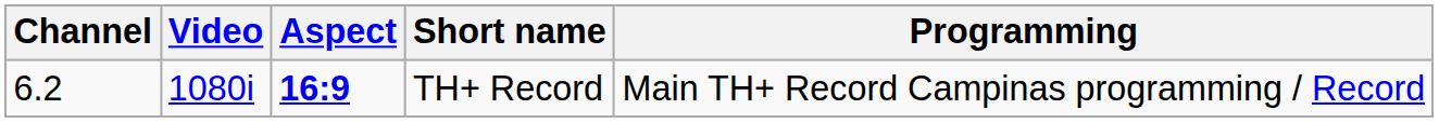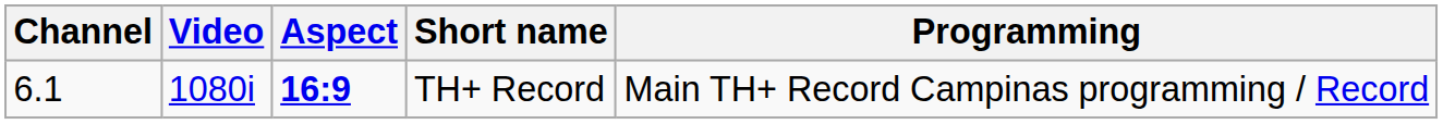 <table class="wikitable">
 <tr>
 <th>Channel</th>
 <th><a href='#'>Video</a></th>
 <th><a href='#'>Aspect</a></th>
 <th>Short name</th>
 <th>Programming</th>
 </tr>
 <tr>
-<td>6.2</td>
+<td>6.1</td>
 <td><a href='#'>1080i</a></td>
 <td><strong><a href='#'>16:9</a></strong></td>
 <td>TH+ Record</td>
 <td>Main TH+ Record Campinas programming / <a href='#'>Record</a></td>
 </tr>
 </table>
